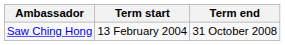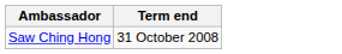 <table class=wikitable>
 <tr>
 <th>Ambassador</th>
-<th>Term start</th>
 <th>Term end</th>
 </tr>
 <tr>
 <td><a href='#'>Saw Ching Hong</a></td>
-<td>13 February 2004</td>
 <td>31 October 2008</td>
 </tr>
 </table>
